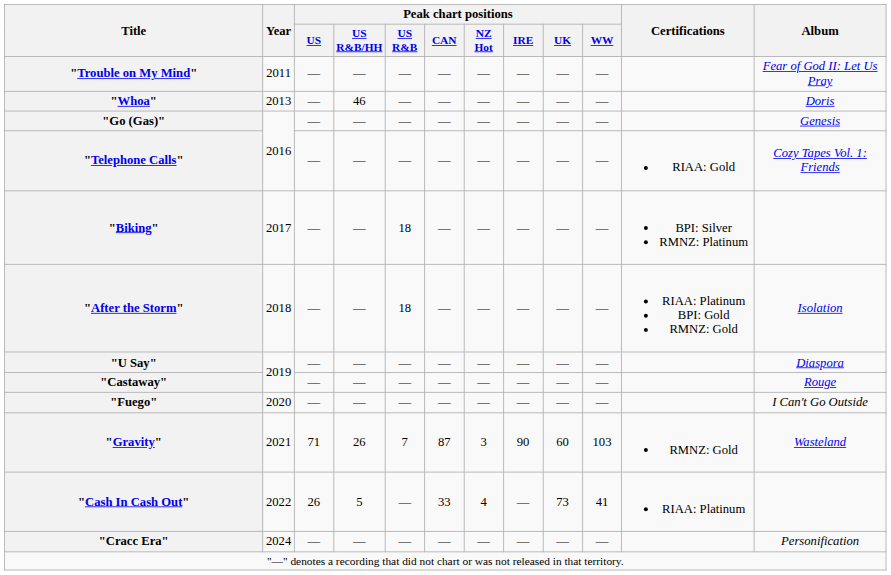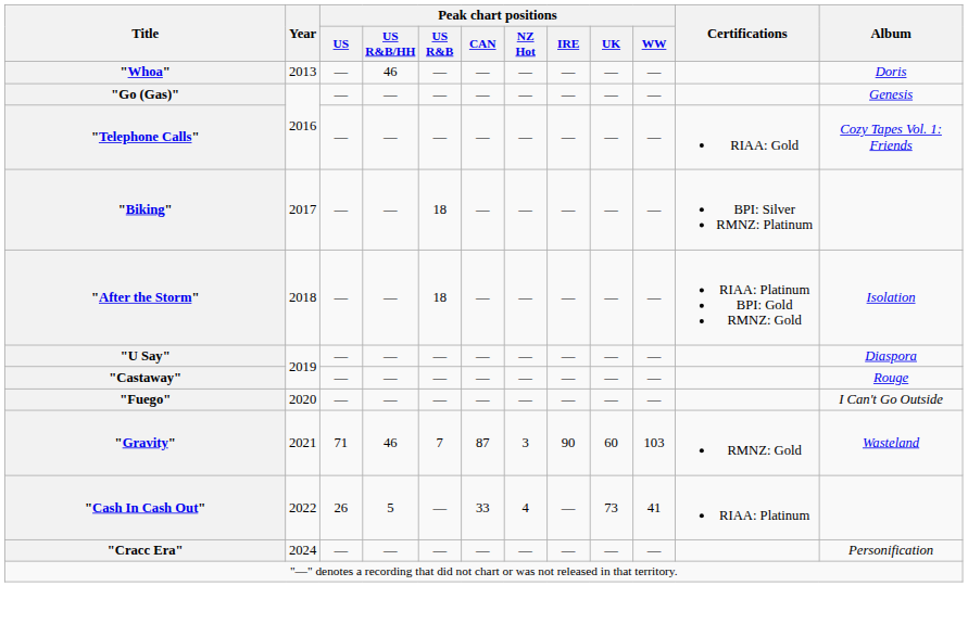 <table class="wikitable plainrowheaders" style="text-align:center;">
 <tr>
 <th scope="col" rowspan="2" style="width:20em;">Title</th>
 <th scope="col" rowspan="2" style="width:1em;">Year</th>
 <th scope="col" colspan="8">Peak chart positions</th>
 <th scope="col" rowspan="2" style="width:10em;">Certifications</th>
 <th scope="col" rowspan="2" style="width:10em;">Album</th>
 </tr>
 <tr>
 <th scope="col" style="width:3em;font-size:90%;"><a href='#'>US</a><br></th>
 <th scope="col" style="width:3em;font-size:90%;"><a href='#'>US<br>R&B/HH</a><br></th>
 <th scope="col" style="width:3em;font-size:90%;"><a href='#'>US<br>R&B</a><br></th>
 <th scope="col" style="width:3em;font-size:90%;"><a href='#'>CAN</a><br></th>
 <th scope="col" style="width:3em;font-size:90%;"><a href='#'>NZ<br>Hot</a><br></th>
 <th scope="col" style="width:3em;font-size:90%;"><a href='#'>IRE</a><br></th>
 <th scope="col" style="width:3em;font-size:90%;"><a href='#'>UK</a><br></th>
 <th scope="col" style="width:3em;font-size:90%;"><a href='#'>WW</a><br></th>
-</tr>
-<tr>
-<th scope="row">"<a href='#'>Trouble on My Mind</a>"<br></th>
-<td>2011</td>
-<td>—</td>
-<td>—</td>
-<td>—</td>
-<td>—</td>
-<td>—</td>
-<td>—</td>
-<td>—</td>
-<td>—</td>
-<td></td>
-<td><em><a href='#'>Fear of God II: Let Us Pray</a></em></td>
 </tr>
 <tr>
 <th scope="row">"<a href='#'>Whoa</a>"<br></th>
 <td>2013</td>
 <td>—</td>
 <td>46</td>
 <td>—</td>
 <td>—</td>
 <td>—</td>
 <td>—</td>
 <td>—</td>
 <td>—</td>
 <td></td>
 <td><em><a href='#'>Doris</a></em></td>
 </tr>
 <tr>
 <th scope="row">"Go (Gas)"<br></th>
 <td rowspan="2">2016</td>
 <td>—</td>
 <td>—</td>
 <td>—</td>
 <td>—</td>
 <td>—</td>
 <td>—</td>
 <td>—</td>
 <td>—</td>
 <td></td>
 <td><em><a href='#'>Genesis</a></em></td>
 </tr>
 <tr>
 <th scope="row">"<a href='#'>Telephone Calls</a>"<br></th>
 <td>—</td>
 <td>—</td>
 <td>—</td>
 <td>—</td>
 <td>—</td>
 <td>—</td>
 <td>—</td>
 <td>—</td>
 <td><br><ul><li>RIAA: Gold</li></ul></td>
 <td><em><a href='#'>Cozy Tapes Vol. 1: Friends</a></em></td>
 </tr>
 <tr>
 <th scope="row">"<a href='#'>Biking</a>"<br></th>
 <td>2017</td>
 <td>—</td>
 <td>—</td>
 <td>18</td>
 <td>—</td>
 <td>—</td>
 <td>—</td>
 <td>—</td>
 <td>—</td>
 <td><br><ul><li>BPI: Silver</li><li>RMNZ: Platinum</li></ul></td>
 <td></td>
 </tr>
 <tr>
 <th scope="row">"<a href='#'>After the Storm</a>"<br></th>
 <td>2018</td>
 <td>—</td>
 <td>—</td>
 <td>18</td>
 <td>—</td>
 <td>—</td>
 <td>—</td>
 <td>—</td>
 <td>—</td>
 <td><br><ul><li>RIAA: Platinum</li><li>BPI: Gold</li><li>RMNZ: Gold</li></ul></td>
 <td><em><a href='#'>Isolation</a></em></td>
 </tr>
 <tr>
 <th scope="row">"U Say"<br></th>
 <td rowspan="2">2019</td>
 <td>—</td>
 <td>—</td>
 <td>—</td>
 <td>—</td>
 <td>—</td>
 <td>—</td>
 <td>—</td>
 <td>—</td>
 <td></td>
 <td><em><a href='#'>Diaspora</a></em></td>
 </tr>
 <tr>
 <th scope="row">"Castaway" <br></th>
 <td>—</td>
 <td>—</td>
 <td>—</td>
 <td>—</td>
 <td>—</td>
 <td>—</td>
 <td>—</td>
 <td>—</td>
 <td></td>
 <td><em><a href='#'>Rouge</a></em></td>
 </tr>
 <tr>
 <th scope="row">"Fuego" <br></th>
 <td>2020</td>
 <td>—</td>
 <td>—</td>
 <td>—</td>
 <td>—</td>
 <td>—</td>
 <td>—</td>
 <td>—</td>
 <td>—</td>
 <td></td>
 <td><em>I Can't Go Outside</em></td>
 </tr>
 <tr>
 <th scope="row">"<a href='#'>Gravity</a>"<br></th>
 <td>2021</td>
 <td>71</td>
-<td>26</td>
+<td>46</td>
 <td>7</td>
 <td>87</td>
 <td>3</td>
 <td>90</td>
 <td>60</td>
 <td>103</td>
 <td><br><ul><li>RMNZ: Gold</li></ul></td>
 <td><em><a href='#'>Wasteland</a></em></td>
 </tr>
 <tr>
 <th scope="row">"<a href='#'>Cash In Cash Out</a>"<br></th>
 <td>2022</td>
 <td>26</td>
 <td>5</td>
 <td>—</td>
 <td>33</td>
 <td>4</td>
 <td>—</td>
 <td>73</td>
 <td>41</td>
 <td><br><ul><li>RIAA: Platinum</li></ul></td>
 <td></td>
 </tr>
 <tr>
 <th scope="row">"Cracc Era"<br></th>
 <td>2024</td>
 <td>—</td>
 <td>—</td>
 <td>—</td>
 <td>—</td>
 <td>—</td>
 <td>—</td>
 <td>—</td>
 <td>—</td>
 <td></td>
 <td><em>Personification</em></td>
 </tr>
 <tr>
 <td colspan="12" style="font-size:90%">"—" denotes a recording that did not chart or was not released in that territory.</td>
 </tr>
 </table>
